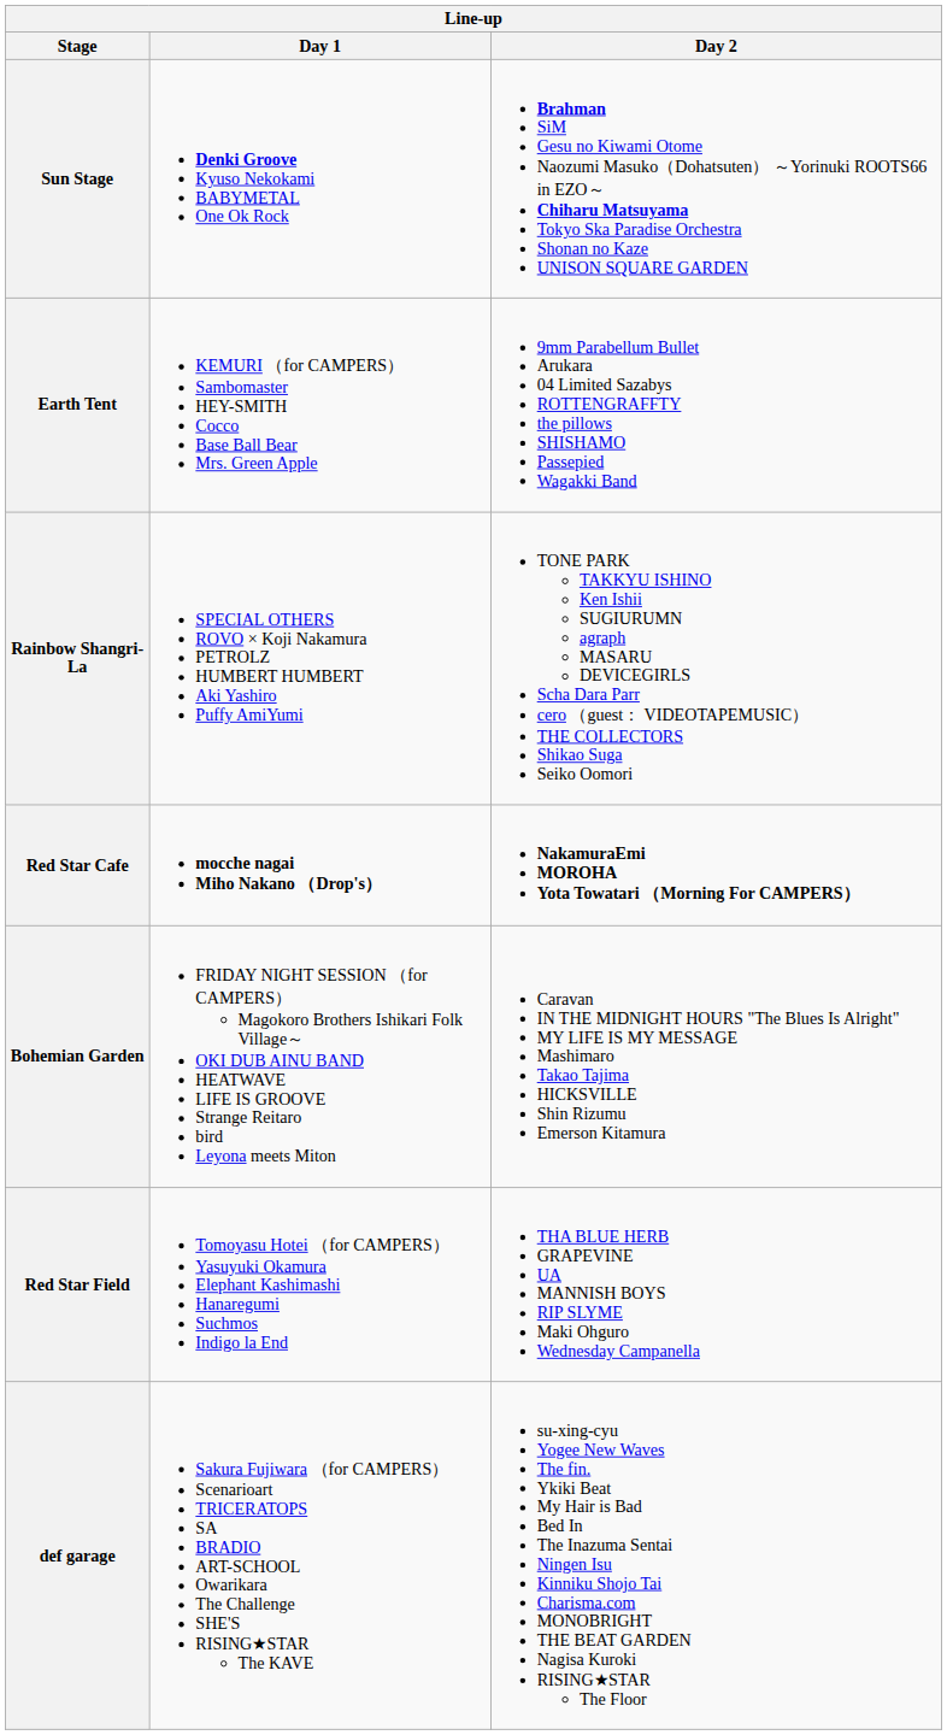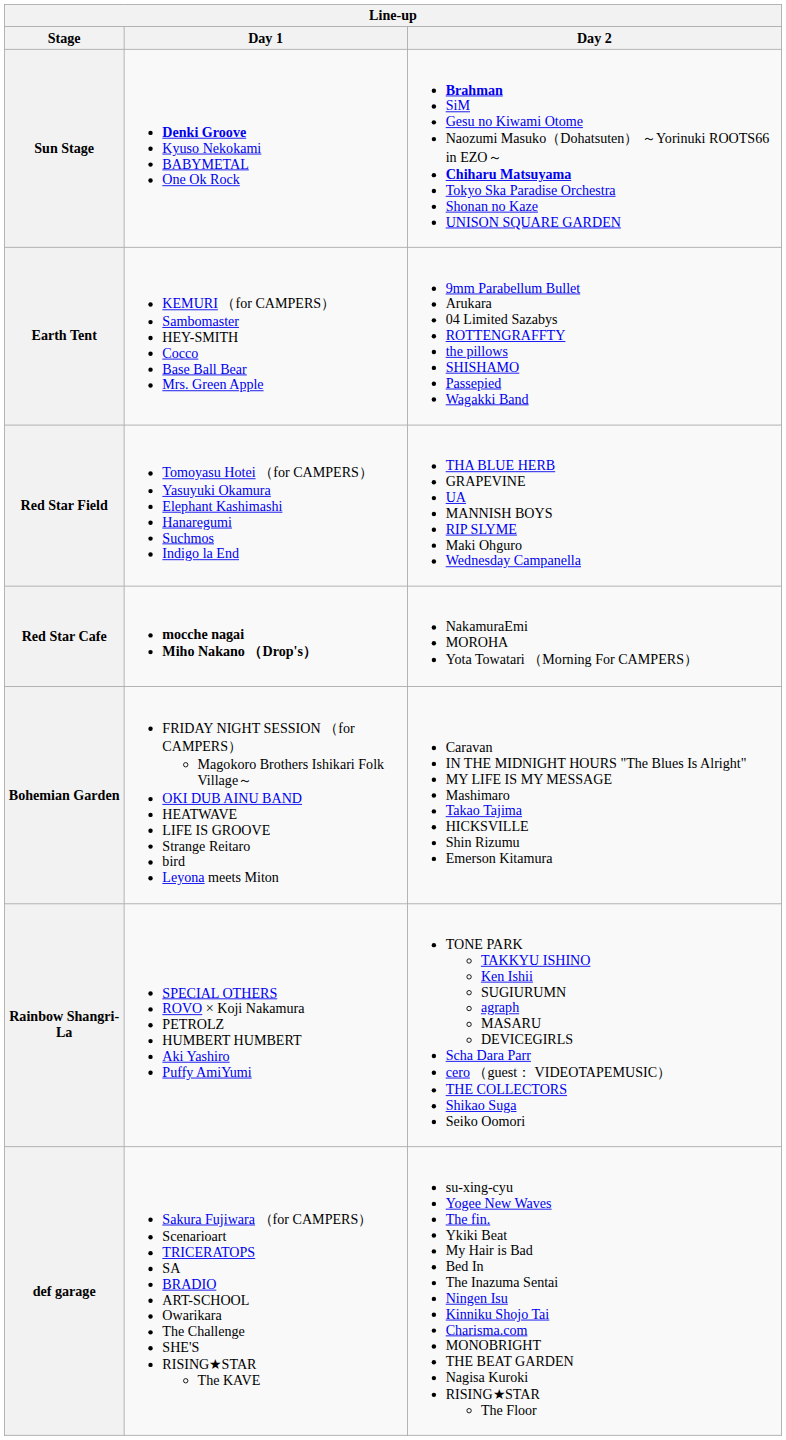 <table class="wikitable collapsible collapsed" style="clear:none; margin:0 auto; padding:0 auto;width:100%">
 <tr>
 <th colspan="3">Line-up</th>
 </tr>
 <tr>
 <th>Stage</th>
 <th>Day 1</th>
 <th>Day 2</th>
 </tr>
 <tr>
 <th>Sun Stage</th>
 <td><br><ul><li><strong><a href='#'>Denki Groove</a></strong></li><li><a href='#'>Kyuso Nekokami</a></li><li><a href='#'>BABYMETAL</a></li><li><a href='#'>One Ok Rock</a></li></ul></td>
 <td><br><ul><li><strong><a href='#'>Brahman</a></strong></li><li><a href='#'>SiM</a></li><li><a href='#'>Gesu no Kiwami Otome</a></li><li>Naozumi Masuko（Dohatsuten） ～Yorinuki ROOTS66 in EZO～</li><li><strong><a href='#'>Chiharu Matsuyama</a></strong></li><li><a href='#'>Tokyo Ska Paradise Orchestra</a></li><li><a href='#'>Shonan no Kaze</a></li><li><a href='#'>UNISON SQUARE GARDEN</a></li></ul></td>
 </tr>
 <tr>
 <th>Earth Tent</th>
 <td><br><ul><li><a href='#'>KEMURI</a> （for CAMPERS）</li><li><a href='#'>Sambomaster</a></li><li>HEY-SMITH</li><li><a href='#'>Cocco</a></li><li><a href='#'>Base Ball Bear</a></li><li><a href='#'>Mrs. Green Apple</a></li></ul></td>
 <td><br><ul><li><a href='#'>9mm Parabellum Bullet</a></li><li>Arukara</li><li>04 Limited Sazabys</li><li><a href='#'>ROTTENGRAFFTY</a></li><li><a href='#'>the pillows</a></li><li><a href='#'>SHISHAMO</a></li><li><a href='#'>Passepied</a></li><li><a href='#'>Wagakki Band</a></li></ul></td>
 </tr>
 <tr>
-<th>Rainbow Shangri-La</th>
-<td><br><ul><li><a href='#'>SPECIAL OTHERS</a></li><li><a href='#'>ROVO</a> × Koji Nakamura</li><li>PETROLZ</li><li>HUMBERT HUMBERT</li><li><a href='#'>Aki Yashiro</a></li><li><a href='#'>Puffy AmiYumi</a></li></ul></td>
-<td><br><ul><li>TONE PARK<ul><li><a href='#'>TAKKYU ISHINO</a></li><li><a href='#'>Ken Ishii</a></li><li>SUGIURUMN</li><li><a href='#'>agraph</a></li><li>MASARU</li><li>DEVICEGIRLS</li></ul></li><li><a href='#'>Scha Dara Parr</a></li><li><a href='#'>cero</a> （guest： VIDEOTAPEMUSIC）</li><li><a href='#'>THE COLLECTORS</a></li><li><a href='#'>Shikao Suga</a></li><li>Seiko Oomori</li></ul></td>
+<th>Red Star Field</th>
+<td><br><ul><li><a href='#'>Tomoyasu Hotei</a> （for CAMPERS）</li><li><a href='#'>Yasuyuki Okamura</a></li><li><a href='#'>Elephant Kashimashi</a></li><li><a href='#'>Hanaregumi</a></li><li><a href='#'>Suchmos</a></li><li><a href='#'>Indigo la End</a></li></ul></td>
+<td><br><ul><li><a href='#'>THA BLUE HERB</a></li><li>GRAPEVINE</li><li><a href='#'>UA</a></li><li>MANNISH BOYS</li><li><a href='#'>RIP SLYME</a></li><li>Maki Ohguro</li><li><a href='#'>Wednesday Campanella</a></li></ul></td>
 </tr>
 <tr>
 <th>Red Star Cafe</th>
 <td><strong><br><ul><li>mocche nagai</li><li>Miho Nakano （Drop's）</li></ul></strong></td>
-<td><strong><br><ul><li>NakamuraEmi</li><li>MOROHA</li><li>Yota Towatari （Morning For CAMPERS）</li></ul></strong></td>
+<td><br><ul><li>NakamuraEmi</li><li>MOROHA</li><li>Yota Towatari （Morning For CAMPERS）</li></ul></td>
 </tr>
 <tr>
 <th>Bohemian Garden</th>
 <td><br><ul><li>FRIDAY NIGHT SESSION （for CAMPERS）<ul><li>Magokoro Brothers Ishikari Folk Village～</li></ul></li><li><a href='#'>OKI DUB AINU BAND</a></li><li>HEATWAVE</li><li>LIFE IS GROOVE</li><li>Strange Reitaro</li><li>bird</li><li><a href='#'>Leyona</a> meets Miton</li></ul></td>
 <td><br><ul><li>Caravan</li><li>IN THE MIDNIGHT HOURS "The Blues Is Alright"</li><li>MY LIFE IS MY MESSAGE</li><li>Mashimaro</li><li><a href='#'>Takao Tajima</a></li><li>HICKSVILLE</li><li>Shin Rizumu</li><li>Emerson Kitamura</li></ul></td>
 </tr>
 <tr>
-<th>Red Star Field</th>
-<td><br><ul><li><a href='#'>Tomoyasu Hotei</a> （for CAMPERS）</li><li><a href='#'>Yasuyuki Okamura</a></li><li><a href='#'>Elephant Kashimashi</a></li><li><a href='#'>Hanaregumi</a></li><li><a href='#'>Suchmos</a></li><li><a href='#'>Indigo la End</a></li></ul></td>
-<td><br><ul><li><a href='#'>THA BLUE HERB</a></li><li>GRAPEVINE</li><li><a href='#'>UA</a></li><li>MANNISH BOYS</li><li><a href='#'>RIP SLYME</a></li><li>Maki Ohguro</li><li><a href='#'>Wednesday Campanella</a></li></ul></td>
+<th>Rainbow Shangri-La</th>
+<td><br><ul><li><a href='#'>SPECIAL OTHERS</a></li><li><a href='#'>ROVO</a> × Koji Nakamura</li><li>PETROLZ</li><li>HUMBERT HUMBERT</li><li><a href='#'>Aki Yashiro</a></li><li><a href='#'>Puffy AmiYumi</a></li></ul></td>
+<td><br><ul><li>TONE PARK<ul><li><a href='#'>TAKKYU ISHINO</a></li><li><a href='#'>Ken Ishii</a></li><li>SUGIURUMN</li><li><a href='#'>agraph</a></li><li>MASARU</li><li>DEVICEGIRLS</li></ul></li><li><a href='#'>Scha Dara Parr</a></li><li><a href='#'>cero</a> （guest： VIDEOTAPEMUSIC）</li><li><a href='#'>THE COLLECTORS</a></li><li><a href='#'>Shikao Suga</a></li><li>Seiko Oomori</li></ul></td>
 </tr>
 <tr>
 <th>def garage</th>
 <td><br><ul><li><a href='#'>Sakura Fujiwara</a> （for CAMPERS）</li><li>Scenarioart</li><li><a href='#'>TRICERATOPS</a></li><li>SA</li><li><a href='#'>BRADIO</a></li><li>ART-SCHOOL</li><li>Owarikara</li><li>The Challenge</li><li>SHE'S</li><li>RISING★STAR<ul><li>The KAVE</li></ul></li></ul></td>
 <td><br><ul><li>su-xing-cyu</li><li><a href='#'>Yogee New Waves</a></li><li><a href='#'>The fin.</a></li><li>Ykiki Beat</li><li>My Hair is Bad</li><li>Bed In</li><li>The Inazuma Sentai</li><li><a href='#'>Ningen Isu</a></li><li><a href='#'>Kinniku Shojo Tai</a></li><li><a href='#'>Charisma.com</a></li><li>MONOBRIGHT</li><li>THE BEAT GARDEN</li><li>Nagisa Kuroki</li><li>RISING★STAR<ul><li>The Floor</li></ul></li></ul></td>
 </tr>
 </table>
